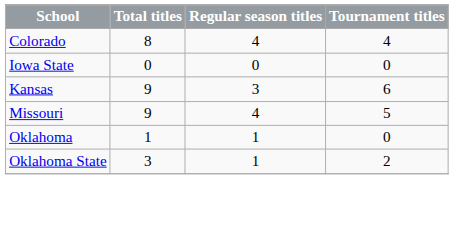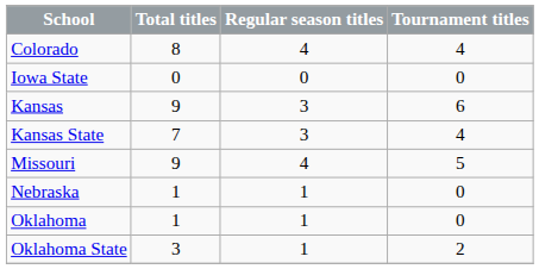 <table class="wikitable" align="right" width="auto">
 <tr>
 </tr>
 <tr>
 <th style="background:#949CA1;color:white;">School</th>
 <th style="background:#949CA1;color:white;">Total titles</th>
 <th style="background:#949CA1;color:white;">Regular season titles</th>
 <th style="background:#949CA1;color:white;">Tournament titles</th>
 </tr>
 <tr>
 <td><a href='#'>Colorado</a></td>
 <td align="center">8</td>
 <td align="center">4</td>
 <td align="center">4</td>
 </tr>
 <tr>
 <td><a href='#'>Iowa State</a></td>
 <td align="center">0</td>
 <td align="center">0</td>
 <td align="center">0</td>
 </tr>
 <tr>
 <td><a href='#'>Kansas</a></td>
 <td align="center">9</td>
 <td align="center">3</td>
 <td align="center">6</td>
 </tr>
 <tr>
+<td><a href='#'>Kansas State</a></td>
+<td align="center">7</td>
+<td align="center">3</td>
+<td align="center">4</td>
+</tr>
+<tr>
 <td><a href='#'>Missouri</a></td>
 <td align="center">9</td>
 <td align="center">4</td>
 <td align="center">5</td>
+</tr>
+<tr>
+<td><a href='#'>Nebraska</a></td>
+<td align="center">1</td>
+<td align="center">1</td>
+<td align="center">0</td>
 </tr>
 <tr>
 <td><a href='#'>Oklahoma</a></td>
 <td align="center">1</td>
 <td align="center">1</td>
 <td align="center">0</td>
 </tr>
 <tr>
 <td><a href='#'>Oklahoma State</a></td>
 <td align="center">3</td>
 <td align="center">1</td>
 <td align="center">2</td>
 </tr>
 <tr>
 </tr>
 </table>
